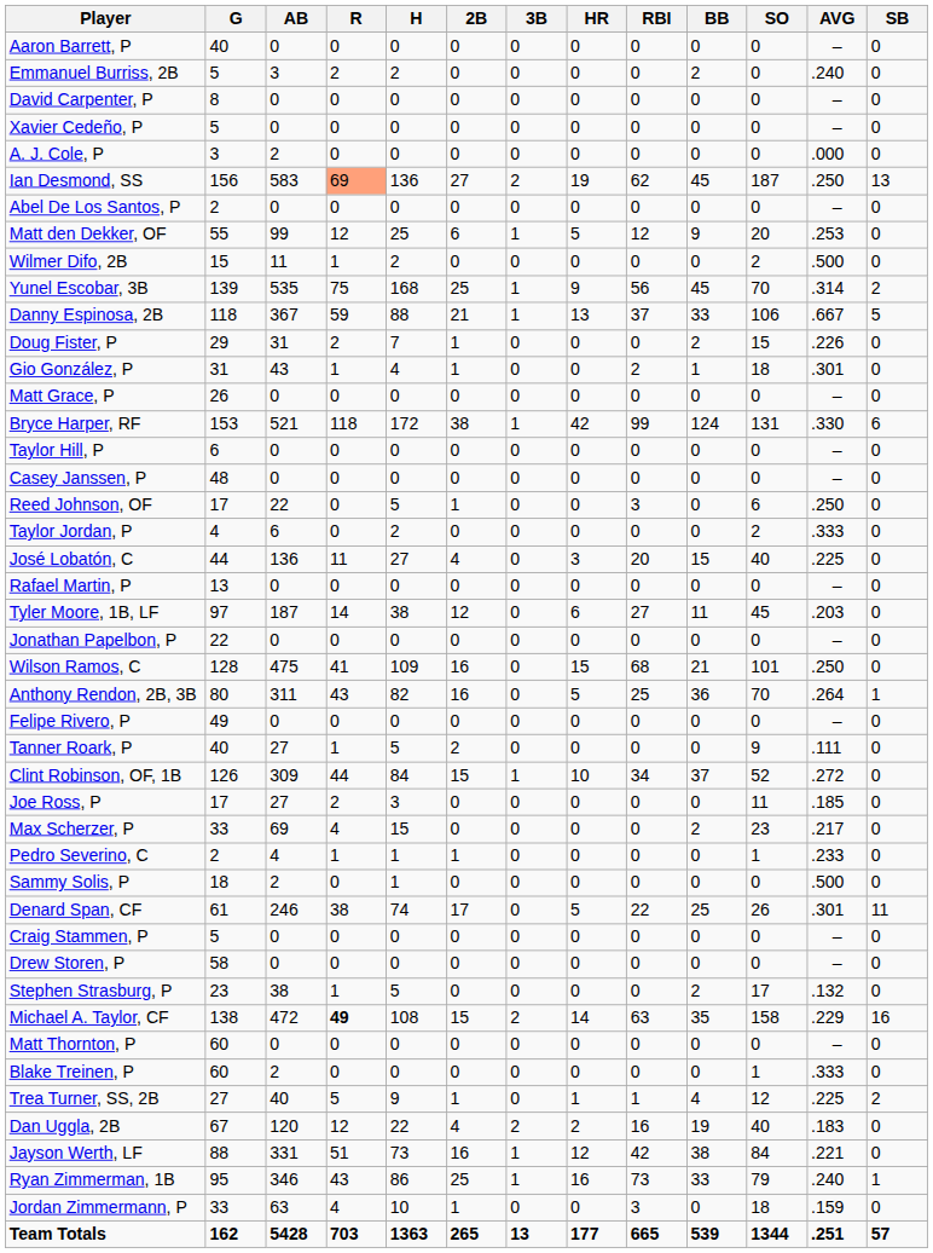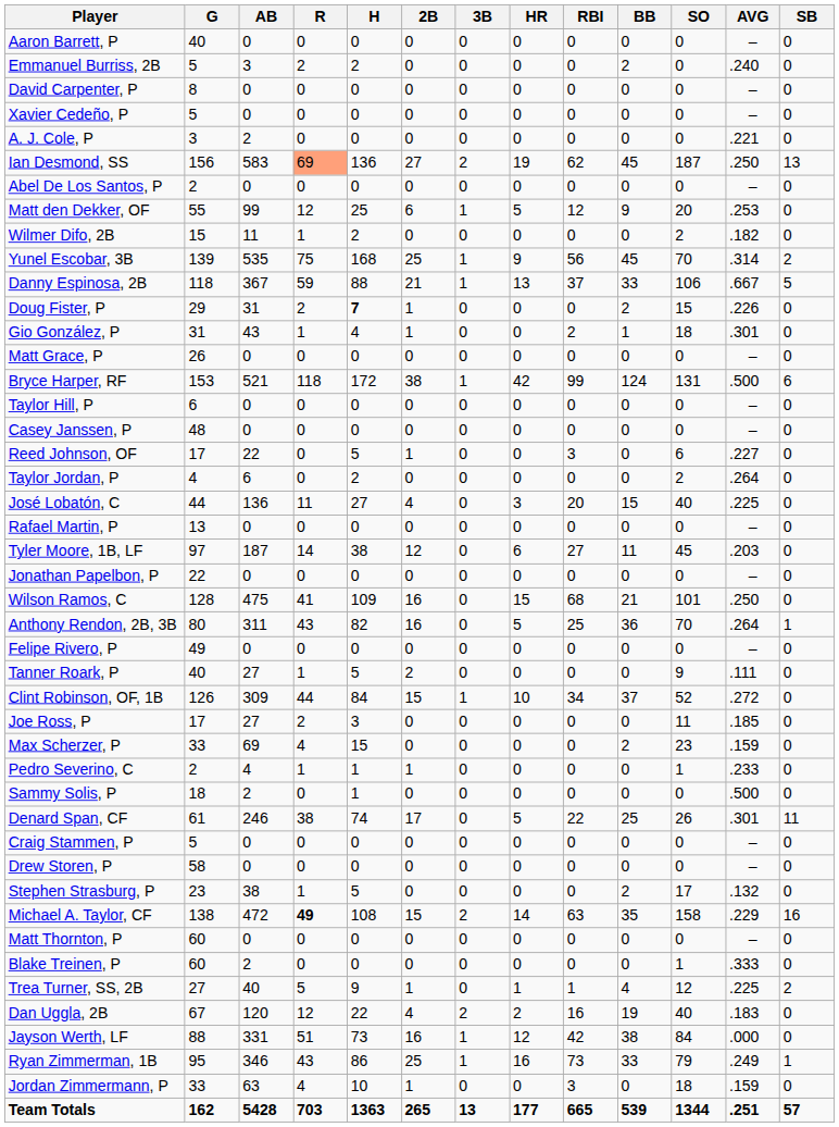 <table class="wikitable sortable">
 <tr>
 <th bgcolor="#DDDDFF" width="20%">Player</th>
 <th bgcolor="#DDDDFF" width="6%">G</th>
 <th bgcolor="#DDDDFF" width="6%">AB</th>
 <th bgcolor="#DDDDFF" width="6%">R</th>
 <th bgcolor="#DDDDFF" width="6%">H</th>
 <th bgcolor="#DDDDFF" width="6%">2B</th>
 <th bgcolor="#DDDDFF" width="6%">3B</th>
 <th bgcolor="#DDDDFF" width="6%">HR</th>
 <th bgcolor="#DDDDFF" width="6%">RBI</th>
 <th bgcolor="#DDDDFF" width="6%">BB</th>
 <th bgcolor="#DDDDFF" width="6%">SO</th>
 <th bgcolor="#DDDDFF" width="6%">AVG</th>
 <th bgcolor="#DDDDFF" width="6%">SB</th>
 </tr>
 <tr>
 <td><a href='#'>Aaron Barrett</a>, P</td>
 <td>40</td>
 <td>0</td>
 <td>0</td>
 <td>0</td>
 <td>0</td>
 <td>0</td>
 <td>0</td>
 <td>0</td>
 <td>0</td>
 <td>0</td>
 <td align=center>–</td>
 <td>0</td>
 </tr>
 <tr>
 <td><a href='#'>Emmanuel Burriss</a>, 2B</td>
 <td>5</td>
 <td>3</td>
 <td>2</td>
 <td>2</td>
 <td>0</td>
 <td>0</td>
 <td>0</td>
 <td>0</td>
 <td>2</td>
 <td>0</td>
 <td>.240</td>
 <td>0</td>
 </tr>
 <tr>
 <td><a href='#'>David Carpenter</a>, P</td>
 <td>8</td>
 <td>0</td>
 <td>0</td>
 <td>0</td>
 <td>0</td>
 <td>0</td>
 <td>0</td>
 <td>0</td>
 <td>0</td>
 <td>0</td>
 <td align=center>–</td>
 <td>0</td>
 </tr>
 <tr>
 <td><a href='#'>Xavier Cedeño</a>, P</td>
 <td>5</td>
 <td>0</td>
 <td>0</td>
 <td>0</td>
 <td>0</td>
 <td>0</td>
 <td>0</td>
 <td>0</td>
 <td>0</td>
 <td>0</td>
 <td align=center>–</td>
 <td>0</td>
 </tr>
 <tr>
 <td><a href='#'>A. J. Cole</a>, P</td>
 <td>3</td>
 <td>2</td>
 <td>0</td>
 <td>0</td>
 <td>0</td>
 <td>0</td>
 <td>0</td>
 <td>0</td>
 <td>0</td>
 <td>0</td>
-<td>.000</td>
+<td>.221</td>
 <td>0</td>
 </tr>
 <tr>
 <td><a href='#'>Ian Desmond</a>, SS</td>
 <td>156</td>
 <td>583</td>
 <td style="background: lightsalmon;">69</td>
 <td>136</td>
 <td>27</td>
 <td>2</td>
 <td>19</td>
 <td>62</td>
 <td>45</td>
 <td>187</td>
 <td>.250</td>
 <td>13</td>
 </tr>
 <tr>
 <td><a href='#'>Abel De Los Santos</a>, P</td>
 <td>2</td>
 <td>0</td>
 <td>0</td>
 <td>0</td>
 <td>0</td>
 <td>0</td>
 <td>0</td>
 <td>0</td>
 <td>0</td>
 <td>0</td>
 <td align=center>–</td>
 <td>0</td>
 </tr>
 <tr>
 <td><a href='#'>Matt den Dekker</a>, OF</td>
 <td>55</td>
 <td>99</td>
 <td>12</td>
 <td>25</td>
 <td>6</td>
 <td>1</td>
 <td>5</td>
 <td>12</td>
 <td>9</td>
 <td>20</td>
 <td>.253</td>
 <td>0</td>
 </tr>
 <tr>
 <td><a href='#'>Wilmer Difo</a>, 2B</td>
 <td>15</td>
 <td>11</td>
 <td>1</td>
 <td>2</td>
 <td>0</td>
 <td>0</td>
 <td>0</td>
 <td>0</td>
 <td>0</td>
 <td>2</td>
-<td>.500</td>
+<td>.182</td>
 <td>0</td>
 </tr>
 <tr>
 <td><a href='#'>Yunel Escobar</a>, 3B</td>
 <td>139</td>
 <td>535</td>
 <td>75</td>
 <td>168</td>
 <td>25</td>
 <td>1</td>
 <td>9</td>
 <td>56</td>
 <td>45</td>
 <td>70</td>
 <td>.314</td>
 <td>2</td>
 </tr>
 <tr>
 <td><a href='#'>Danny Espinosa</a>, 2B</td>
 <td>118</td>
 <td>367</td>
 <td>59</td>
 <td>88</td>
 <td>21</td>
 <td>1</td>
 <td>13</td>
 <td>37</td>
 <td>33</td>
 <td>106</td>
 <td>.667</td>
 <td>5</td>
 </tr>
 <tr>
 <td><a href='#'>Doug Fister</a>, P</td>
 <td>29</td>
 <td>31</td>
 <td>2</td>
-<td>7</td>
+<td><strong>7</strong></td>
 <td>1</td>
 <td>0</td>
 <td>0</td>
 <td>0</td>
 <td>2</td>
 <td>15</td>
 <td>.226</td>
 <td>0</td>
 </tr>
 <tr>
 <td><a href='#'>Gio González</a>, P</td>
 <td>31</td>
 <td>43</td>
 <td>1</td>
 <td>4</td>
 <td>1</td>
 <td>0</td>
 <td>0</td>
 <td>2</td>
 <td>1</td>
 <td>18</td>
 <td>.301</td>
 <td>0</td>
 </tr>
 <tr>
 <td><a href='#'>Matt Grace</a>, P</td>
 <td>26</td>
 <td>0</td>
 <td>0</td>
 <td>0</td>
 <td>0</td>
 <td>0</td>
 <td>0</td>
 <td>0</td>
 <td>0</td>
 <td>0</td>
 <td align=center>–</td>
 <td>0</td>
 </tr>
 <tr>
 <td><a href='#'>Bryce Harper</a>, RF</td>
 <td>153</td>
 <td>521</td>
 <td>118</td>
 <td>172</td>
 <td>38</td>
 <td>1</td>
 <td>42</td>
 <td>99</td>
 <td>124</td>
 <td>131</td>
-<td>.330</td>
+<td>.500</td>
 <td>6</td>
 </tr>
 <tr>
 <td><a href='#'>Taylor Hill</a>, P</td>
 <td>6</td>
 <td>0</td>
 <td>0</td>
 <td>0</td>
 <td>0</td>
 <td>0</td>
 <td>0</td>
 <td>0</td>
 <td>0</td>
 <td>0</td>
 <td align=center>–</td>
 <td>0</td>
 </tr>
 <tr>
 <td><a href='#'>Casey Janssen</a>, P</td>
 <td>48</td>
 <td>0</td>
 <td>0</td>
 <td>0</td>
 <td>0</td>
 <td>0</td>
 <td>0</td>
 <td>0</td>
 <td>0</td>
 <td>0</td>
 <td align=center>–</td>
 <td>0</td>
 </tr>
 <tr>
 <td><a href='#'>Reed Johnson</a>, OF</td>
 <td>17</td>
 <td>22</td>
 <td>0</td>
 <td>5</td>
 <td>1</td>
 <td>0</td>
 <td>0</td>
 <td>3</td>
 <td>0</td>
 <td>6</td>
-<td>.250</td>
+<td>.227</td>
 <td>0</td>
 </tr>
 <tr>
 <td><a href='#'>Taylor Jordan</a>, P</td>
 <td>4</td>
 <td>6</td>
 <td>0</td>
 <td>2</td>
 <td>0</td>
 <td>0</td>
 <td>0</td>
 <td>0</td>
 <td>0</td>
 <td>2</td>
-<td>.333</td>
+<td>.264</td>
 <td>0</td>
 </tr>
 <tr>
 <td><a href='#'>José Lobatón</a>, C</td>
 <td>44</td>
 <td>136</td>
 <td>11</td>
 <td>27</td>
 <td>4</td>
 <td>0</td>
 <td>3</td>
 <td>20</td>
 <td>15</td>
 <td>40</td>
 <td>.225</td>
 <td>0</td>
 </tr>
 <tr>
 <td><a href='#'>Rafael Martin</a>, P</td>
 <td>13</td>
 <td>0</td>
 <td>0</td>
 <td>0</td>
 <td>0</td>
 <td>0</td>
 <td>0</td>
 <td>0</td>
 <td>0</td>
 <td>0</td>
 <td align=center>–</td>
 <td>0</td>
 </tr>
 <tr>
 <td><a href='#'>Tyler Moore</a>, 1B, LF</td>
 <td>97</td>
 <td>187</td>
 <td>14</td>
 <td>38</td>
 <td>12</td>
 <td>0</td>
 <td>6</td>
 <td>27</td>
 <td>11</td>
 <td>45</td>
 <td>.203</td>
 <td>0</td>
 </tr>
 <tr>
 <td><a href='#'>Jonathan Papelbon</a>, P</td>
 <td>22</td>
 <td>0</td>
 <td>0</td>
 <td>0</td>
 <td>0</td>
 <td>0</td>
 <td>0</td>
 <td>0</td>
 <td>0</td>
 <td>0</td>
 <td align=center>–</td>
 <td>0</td>
 </tr>
 <tr>
 <td><a href='#'>Wilson Ramos</a>, C</td>
 <td>128</td>
 <td>475</td>
 <td>41</td>
 <td>109</td>
 <td>16</td>
 <td>0</td>
 <td>15</td>
 <td>68</td>
 <td>21</td>
 <td>101</td>
 <td>.250</td>
 <td>0</td>
 </tr>
 <tr>
 <td><a href='#'>Anthony Rendon</a>, 2B, 3B</td>
 <td>80</td>
 <td>311</td>
 <td>43</td>
 <td>82</td>
 <td>16</td>
 <td>0</td>
 <td>5</td>
 <td>25</td>
 <td>36</td>
 <td>70</td>
 <td>.264</td>
 <td>1</td>
 </tr>
 <tr>
 <td><a href='#'>Felipe Rivero</a>, P</td>
 <td>49</td>
 <td>0</td>
 <td>0</td>
 <td>0</td>
 <td>0</td>
 <td>0</td>
 <td>0</td>
 <td>0</td>
 <td>0</td>
 <td>0</td>
 <td align=center>–</td>
 <td>0</td>
 </tr>
 <tr>
 <td><a href='#'>Tanner Roark</a>, P</td>
 <td>40</td>
 <td>27</td>
 <td>1</td>
 <td>5</td>
 <td>2</td>
 <td>0</td>
 <td>0</td>
 <td>0</td>
 <td>0</td>
 <td>9</td>
 <td>.111</td>
 <td>0</td>
 </tr>
 <tr>
 <td><a href='#'>Clint Robinson</a>, OF, 1B</td>
 <td>126</td>
 <td>309</td>
 <td>44</td>
 <td>84</td>
 <td>15</td>
 <td>1</td>
 <td>10</td>
 <td>34</td>
 <td>37</td>
 <td>52</td>
 <td>.272</td>
 <td>0</td>
 </tr>
 <tr>
 <td><a href='#'>Joe Ross</a>, P</td>
 <td>17</td>
 <td>27</td>
 <td>2</td>
 <td>3</td>
 <td>0</td>
 <td>0</td>
 <td>0</td>
 <td>0</td>
 <td>0</td>
 <td>11</td>
 <td>.185</td>
 <td>0</td>
 </tr>
 <tr>
 <td><a href='#'>Max Scherzer</a>, P</td>
 <td>33</td>
 <td>69</td>
 <td>4</td>
 <td>15</td>
 <td>0</td>
 <td>0</td>
 <td>0</td>
 <td>0</td>
 <td>2</td>
 <td>23</td>
-<td>.217</td>
+<td>.159</td>
 <td>0</td>
 </tr>
 <tr>
 <td><a href='#'>Pedro Severino</a>, C</td>
 <td>2</td>
 <td>4</td>
 <td>1</td>
 <td>1</td>
 <td>1</td>
 <td>0</td>
 <td>0</td>
 <td>0</td>
 <td>0</td>
 <td>1</td>
 <td>.233</td>
 <td>0</td>
 </tr>
 <tr>
 <td><a href='#'>Sammy Solis</a>, P</td>
 <td>18</td>
 <td>2</td>
 <td>0</td>
 <td>1</td>
 <td>0</td>
 <td>0</td>
 <td>0</td>
 <td>0</td>
 <td>0</td>
 <td>0</td>
 <td>.500</td>
 <td>0</td>
 </tr>
 <tr>
 <td><a href='#'>Denard Span</a>, CF</td>
 <td>61</td>
 <td>246</td>
 <td>38</td>
 <td>74</td>
 <td>17</td>
 <td>0</td>
 <td>5</td>
 <td>22</td>
 <td>25</td>
 <td>26</td>
 <td>.301</td>
 <td>11</td>
 </tr>
 <tr>
 <td><a href='#'>Craig Stammen</a>, P</td>
 <td>5</td>
 <td>0</td>
 <td>0</td>
 <td>0</td>
 <td>0</td>
 <td>0</td>
 <td>0</td>
 <td>0</td>
 <td>0</td>
 <td>0</td>
 <td align=center>–</td>
 <td>0</td>
 </tr>
 <tr>
 <td><a href='#'>Drew Storen</a>, P</td>
 <td>58</td>
 <td>0</td>
 <td>0</td>
 <td>0</td>
 <td>0</td>
 <td>0</td>
 <td>0</td>
 <td>0</td>
 <td>0</td>
 <td>0</td>
 <td align=center>–</td>
 <td>0</td>
 </tr>
 <tr>
 <td><a href='#'>Stephen Strasburg</a>, P</td>
 <td>23</td>
 <td>38</td>
 <td>1</td>
 <td>5</td>
 <td>0</td>
 <td>0</td>
 <td>0</td>
 <td>0</td>
 <td>2</td>
 <td>17</td>
 <td>.132</td>
 <td>0</td>
 </tr>
 <tr>
 <td><a href='#'>Michael A. Taylor</a>, CF</td>
 <td>138</td>
 <td>472</td>
 <td><strong>49</strong></td>
 <td>108</td>
 <td>15</td>
 <td>2</td>
 <td>14</td>
 <td>63</td>
 <td>35</td>
 <td>158</td>
 <td>.229</td>
 <td>16</td>
 </tr>
 <tr>
 <td><a href='#'>Matt Thornton</a>, P</td>
 <td>60</td>
 <td>0</td>
 <td>0</td>
 <td>0</td>
 <td>0</td>
 <td>0</td>
 <td>0</td>
 <td>0</td>
 <td>0</td>
 <td>0</td>
 <td align=center>–</td>
 <td>0</td>
 </tr>
 <tr>
 <td><a href='#'>Blake Treinen</a>, P</td>
 <td>60</td>
 <td>2</td>
 <td>0</td>
 <td>0</td>
 <td>0</td>
 <td>0</td>
 <td>0</td>
 <td>0</td>
 <td>0</td>
 <td>1</td>
 <td>.333</td>
 <td>0</td>
 </tr>
 <tr>
 <td><a href='#'>Trea Turner</a>, SS, 2B</td>
 <td>27</td>
 <td>40</td>
 <td>5</td>
 <td>9</td>
 <td>1</td>
 <td>0</td>
 <td>1</td>
 <td>1</td>
 <td>4</td>
 <td>12</td>
 <td>.225</td>
 <td>2</td>
 </tr>
 <tr>
 <td><a href='#'>Dan Uggla</a>, 2B</td>
 <td>67</td>
 <td>120</td>
 <td>12</td>
 <td>22</td>
 <td>4</td>
 <td>2</td>
 <td>2</td>
 <td>16</td>
 <td>19</td>
 <td>40</td>
 <td>.183</td>
 <td>0</td>
 </tr>
 <tr>
 <td><a href='#'>Jayson Werth</a>, LF</td>
 <td>88</td>
 <td>331</td>
 <td>51</td>
 <td>73</td>
 <td>16</td>
 <td>1</td>
 <td>12</td>
 <td>42</td>
 <td>38</td>
 <td>84</td>
-<td>.221</td>
+<td>.000</td>
 <td>0</td>
 </tr>
 <tr>
 <td><a href='#'>Ryan Zimmerman</a>, 1B</td>
 <td>95</td>
 <td>346</td>
 <td>43</td>
 <td>86</td>
 <td>25</td>
 <td>1</td>
 <td>16</td>
 <td>73</td>
 <td>33</td>
 <td>79</td>
-<td>.240</td>
+<td>.249</td>
 <td>1</td>
 </tr>
 <tr>
 <td><a href='#'>Jordan Zimmermann</a>, P</td>
 <td>33</td>
 <td>63</td>
 <td>4</td>
 <td>10</td>
 <td>1</td>
 <td>0</td>
 <td>0</td>
 <td>3</td>
 <td>0</td>
 <td>18</td>
 <td>.159</td>
 <td>0</td>
 </tr>
 <tr>
 <td><strong>Team Totals</strong></td>
 <td><strong>162</strong></td>
 <td><strong>5428</strong></td>
 <td><strong>703</strong></td>
 <td><strong>1363</strong></td>
 <td><strong>265</strong></td>
 <td><strong>13</strong></td>
 <td><strong>177</strong></td>
 <td><strong>665</strong></td>
 <td><strong>539</strong></td>
 <td><strong>1344</strong></td>
 <td><strong>.251</strong></td>
 <td><strong>57</strong></td>
 </tr>
 </table>
